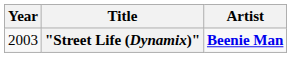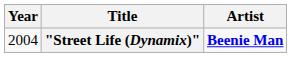 <table class="wikitable plainrowheaders" style="text-align:center;">
 <tr>
 <th scope="col">Year</th>
 <th scope="col">Title</th>
 <th scope="col">Artist</th>
 </tr>
 <tr>
-<td>2003</td>
+<td>2004</td>
 <th scope="row">"Street Life (<em>Dynamix</em>)"</th>
 <td><strong><a href='#'>Beenie Man</a></strong></td>
 </tr>
 </table>
